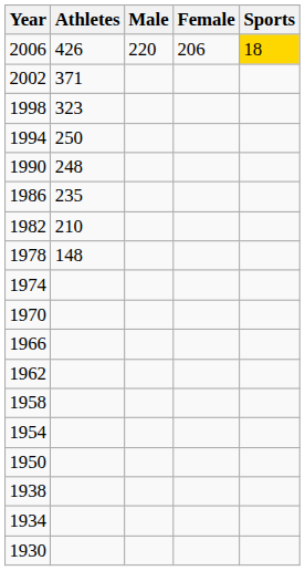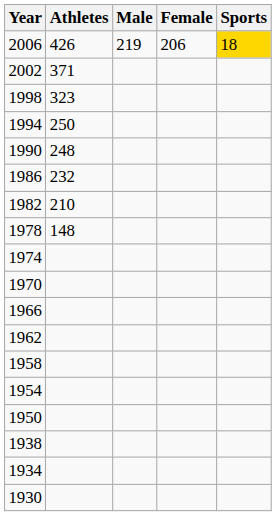 <table class="wikitable">
 <tr>
 <th>Year</th>
 <th>Athletes</th>
 <th>Male</th>
 <th>Female</th>
 <th>Sports</th>
 </tr>
 <tr>
 <td>2006</td>
 <td>426</td>
-<td>220</td>
+<td>219</td>
 <td>206</td>
 <td style="background: gold;">18</td>
 </tr>
 <tr>
 <td>2002</td>
 <td>371</td>
 <td></td>
 <td></td>
 <td></td>
 </tr>
 <tr>
 <td>1998</td>
 <td>323</td>
 <td></td>
 <td></td>
 <td></td>
 </tr>
 <tr>
 <td>1994</td>
 <td>250</td>
 <td></td>
 <td></td>
 <td></td>
 </tr>
 <tr>
 <td>1990</td>
 <td>248</td>
 <td></td>
 <td></td>
 <td></td>
 </tr>
 <tr>
 <td>1986</td>
-<td>235</td>
+<td>232</td>
 <td></td>
 <td></td>
 <td></td>
 </tr>
 <tr>
 <td>1982</td>
 <td>210</td>
 <td></td>
 <td></td>
 <td></td>
 </tr>
 <tr>
 <td>1978</td>
 <td>148</td>
 <td></td>
 <td></td>
 <td></td>
 </tr>
 <tr>
 <td>1974</td>
 <td></td>
 <td></td>
 <td></td>
 <td></td>
 </tr>
 <tr>
 <td>1970</td>
 <td></td>
 <td></td>
 <td></td>
 <td></td>
 </tr>
 <tr>
 <td>1966</td>
 <td></td>
 <td></td>
 <td></td>
 <td></td>
 </tr>
 <tr>
 <td>1962</td>
 <td></td>
 <td></td>
 <td></td>
 <td></td>
 </tr>
 <tr>
 <td>1958</td>
 <td></td>
 <td></td>
 <td></td>
 <td></td>
 </tr>
 <tr>
 <td>1954</td>
 <td></td>
 <td></td>
 <td></td>
 <td></td>
 </tr>
 <tr>
 <td>1950</td>
 <td></td>
 <td></td>
 <td></td>
 <td></td>
 </tr>
 <tr>
 <td>1938</td>
 <td></td>
 <td></td>
 <td></td>
 <td></td>
 </tr>
 <tr>
 <td>1934</td>
 <td></td>
 <td></td>
 <td></td>
 <td></td>
 </tr>
 <tr>
 <td>1930</td>
 <td></td>
 <td></td>
 <td></td>
 <td></td>
 </tr>
 </table>
